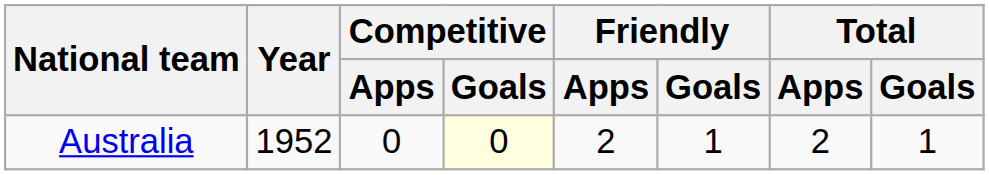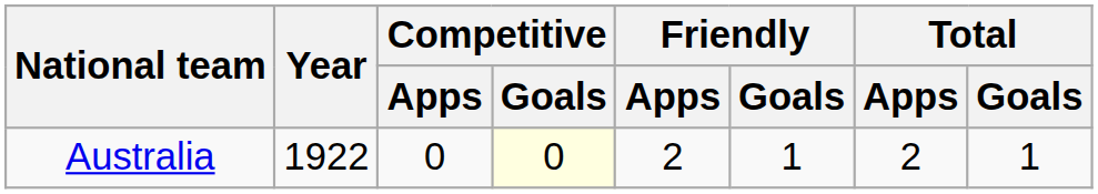 <table class="wikitable" style="text-align:center">
 <tr>
 <th rowspan="2">National team</th>
 <th rowspan="2">Year</th>
 <th colspan="2">Competitive</th>
 <th colspan="2">Friendly</th>
 <th colspan="2">Total</th>
 </tr>
 <tr>
 <th>Apps</th>
 <th>Goals</th>
 <th>Apps</th>
 <th>Goals</th>
 <th>Apps</th>
 <th>Goals</th>
 </tr>
 <tr>
 <td><a href='#'>Australia</a></td>
-<td>1952</td>
+<td>1922</td>
 <td>0</td>
 <td style="background: lightyellow;">0</td>
 <td>2</td>
 <td>1</td>
 <td>2</td>
 <td>1</td>
 </tr>
 </table>
